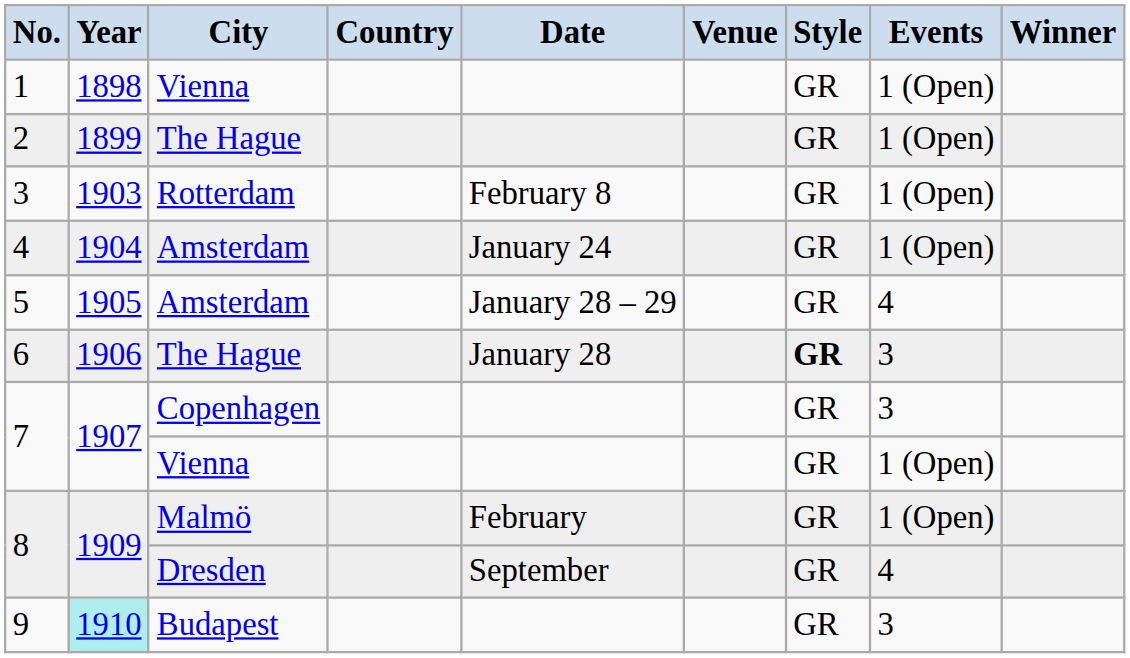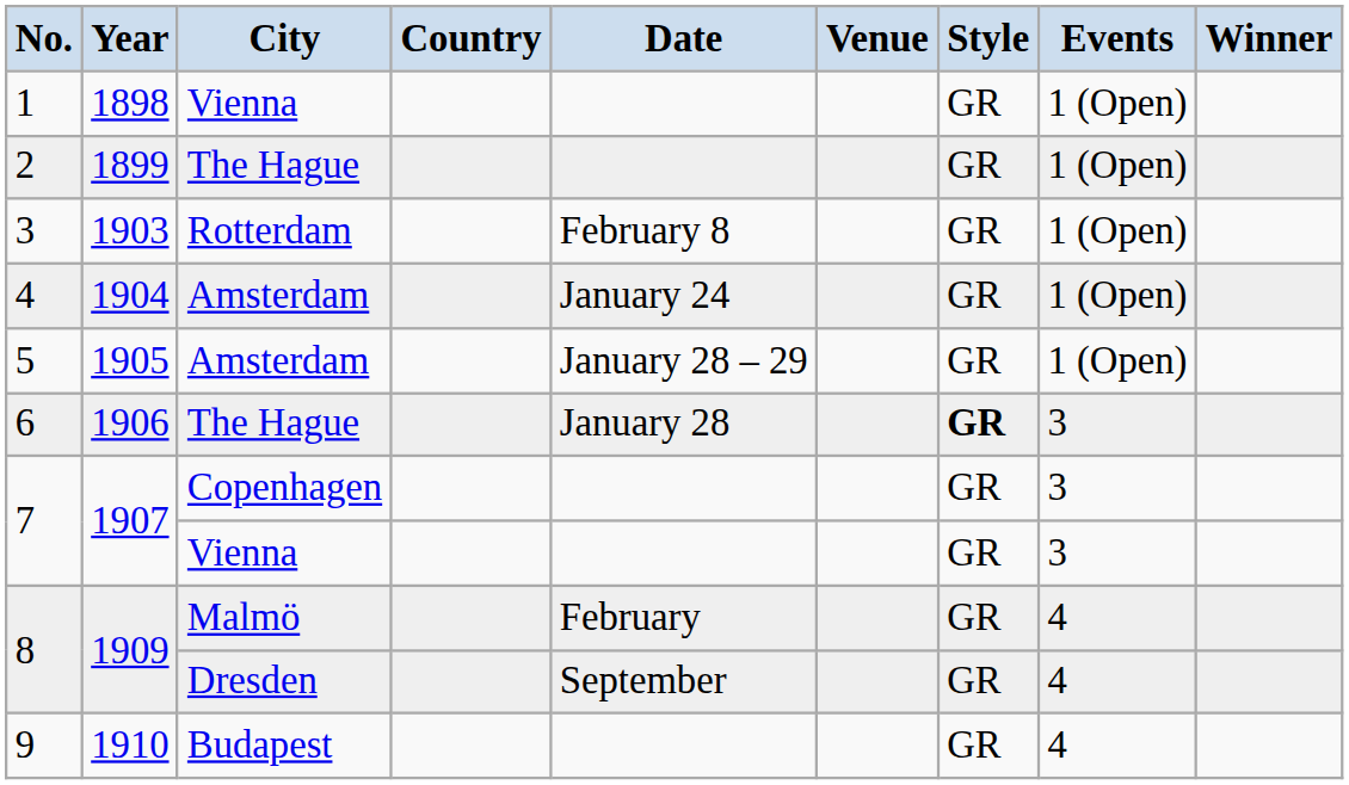 <table class="wikitable" align="center" style="text-align:left; font-size:90%">
 <tr>
 <th style="background-color: #CCDDEE;">No.</th>
 <th style="background-color: #CCDDEE;">Year</th>
 <th style="background-color: #CCDDEE;">City</th>
 <th style="background-color: #CCDDEE;">Country</th>
 <th style="background-color: #CCDDEE;">Date</th>
 <th style="background-color: #CCDDEE;">Venue</th>
 <th style="background-color: #CCDDEE;">Style</th>
 <th style="background-color: #CCDDEE;">Events</th>
 <th style="background-color: #CCDDEE;">Winner</th>
 </tr>
 <tr>
 <td>1</td>
 <td><a href='#'>1898</a></td>
 <td><a href='#'>Vienna</a></td>
 <td></td>
 <td></td>
 <td></td>
 <td>GR</td>
 <td>1 (Open)</td>
 <td></td>
 </tr>
 <tr bgcolor="efefef">
 <td>2</td>
 <td><a href='#'>1899</a></td>
 <td><a href='#'>The Hague</a></td>
 <td></td>
 <td></td>
 <td></td>
 <td>GR</td>
 <td>1 (Open)</td>
 <td></td>
 </tr>
 <tr>
 <td>3</td>
 <td><a href='#'>1903</a></td>
 <td><a href='#'>Rotterdam</a></td>
 <td></td>
 <td>February 8</td>
 <td></td>
 <td>GR</td>
 <td>1 (Open)</td>
 <td></td>
 </tr>
 <tr bgcolor="efefef">
 <td>4</td>
 <td><a href='#'>1904</a></td>
 <td><a href='#'>Amsterdam</a></td>
 <td></td>
 <td>January 24</td>
 <td></td>
 <td>GR</td>
 <td>1 (Open)</td>
 <td></td>
 </tr>
 <tr>
 <td>5</td>
 <td><a href='#'>1905</a></td>
 <td><a href='#'>Amsterdam</a></td>
 <td></td>
 <td>January 28 – 29</td>
 <td></td>
 <td>GR</td>
-<td>4</td>
+<td>1 (Open)</td>
 <td></td>
 </tr>
 <tr bgcolor="efefef">
 <td>6</td>
 <td><a href='#'>1906</a></td>
 <td><a href='#'>The Hague</a></td>
 <td></td>
 <td>January 28</td>
 <td></td>
 <td><strong>GR</strong></td>
 <td>3</td>
 <td></td>
 </tr>
 <tr>
 <td rowspan=2>7</td>
 <td rowspan=2><a href='#'>1907</a></td>
 <td><a href='#'>Copenhagen</a></td>
 <td></td>
 <td></td>
 <td></td>
 <td>GR</td>
 <td>3</td>
 <td></td>
 </tr>
 <tr>
 <td><a href='#'>Vienna</a></td>
 <td></td>
 <td></td>
 <td></td>
 <td>GR</td>
-<td>1 (Open)</td>
+<td>3</td>
 <td></td>
 </tr>
 <tr bgcolor="efefef">
 <td rowspan=2>8</td>
 <td rowspan=2><a href='#'>1909</a></td>
 <td><a href='#'>Malmö</a></td>
 <td></td>
 <td>February</td>
 <td></td>
 <td>GR</td>
-<td>1 (Open)</td>
+<td>4</td>
 <td></td>
 </tr>
 <tr bgcolor="efefef">
 <td><a href='#'>Dresden</a></td>
 <td></td>
 <td>September</td>
 <td></td>
 <td>GR</td>
 <td>4</td>
 <td></td>
 </tr>
 <tr>
 <td>9</td>
-<td style="background: paleturquoise;"><a href='#'>1910</a></td>
+<td><a href='#'>1910</a></td>
 <td><a href='#'>Budapest</a></td>
 <td></td>
 <td></td>
 <td></td>
 <td>GR</td>
-<td>3</td>
+<td>4</td>
 <td></td>
 </tr>
 </table>
